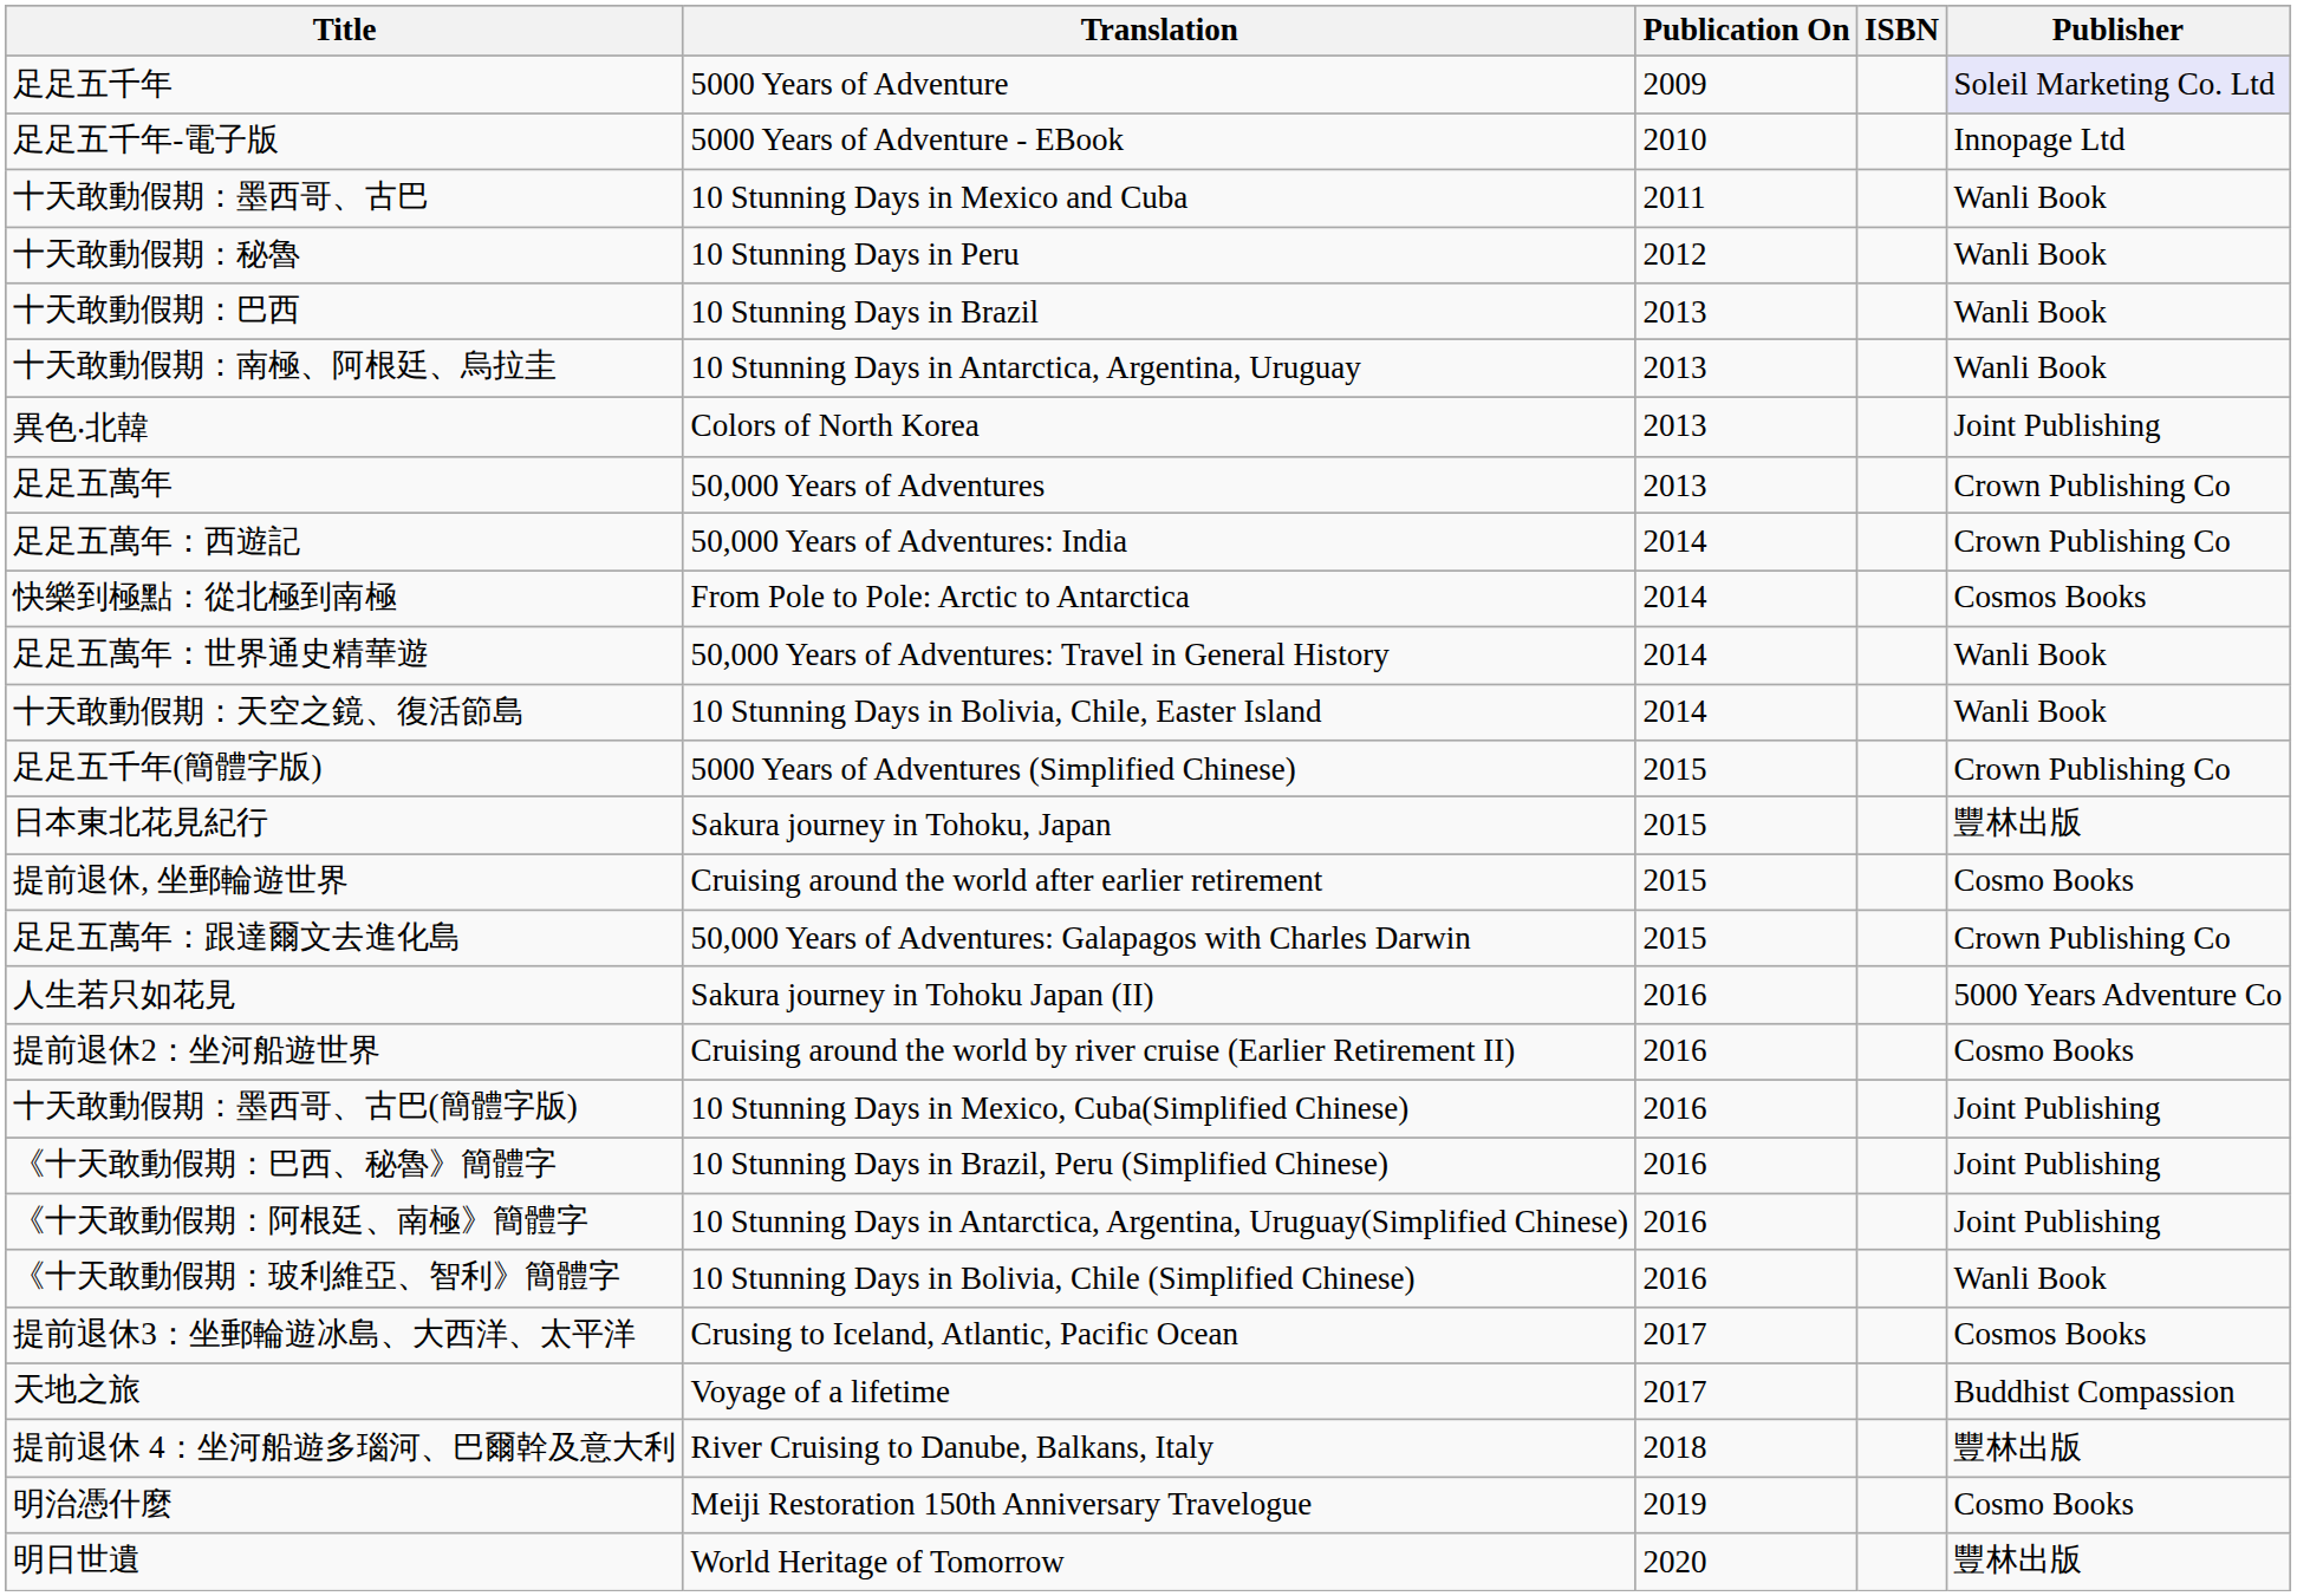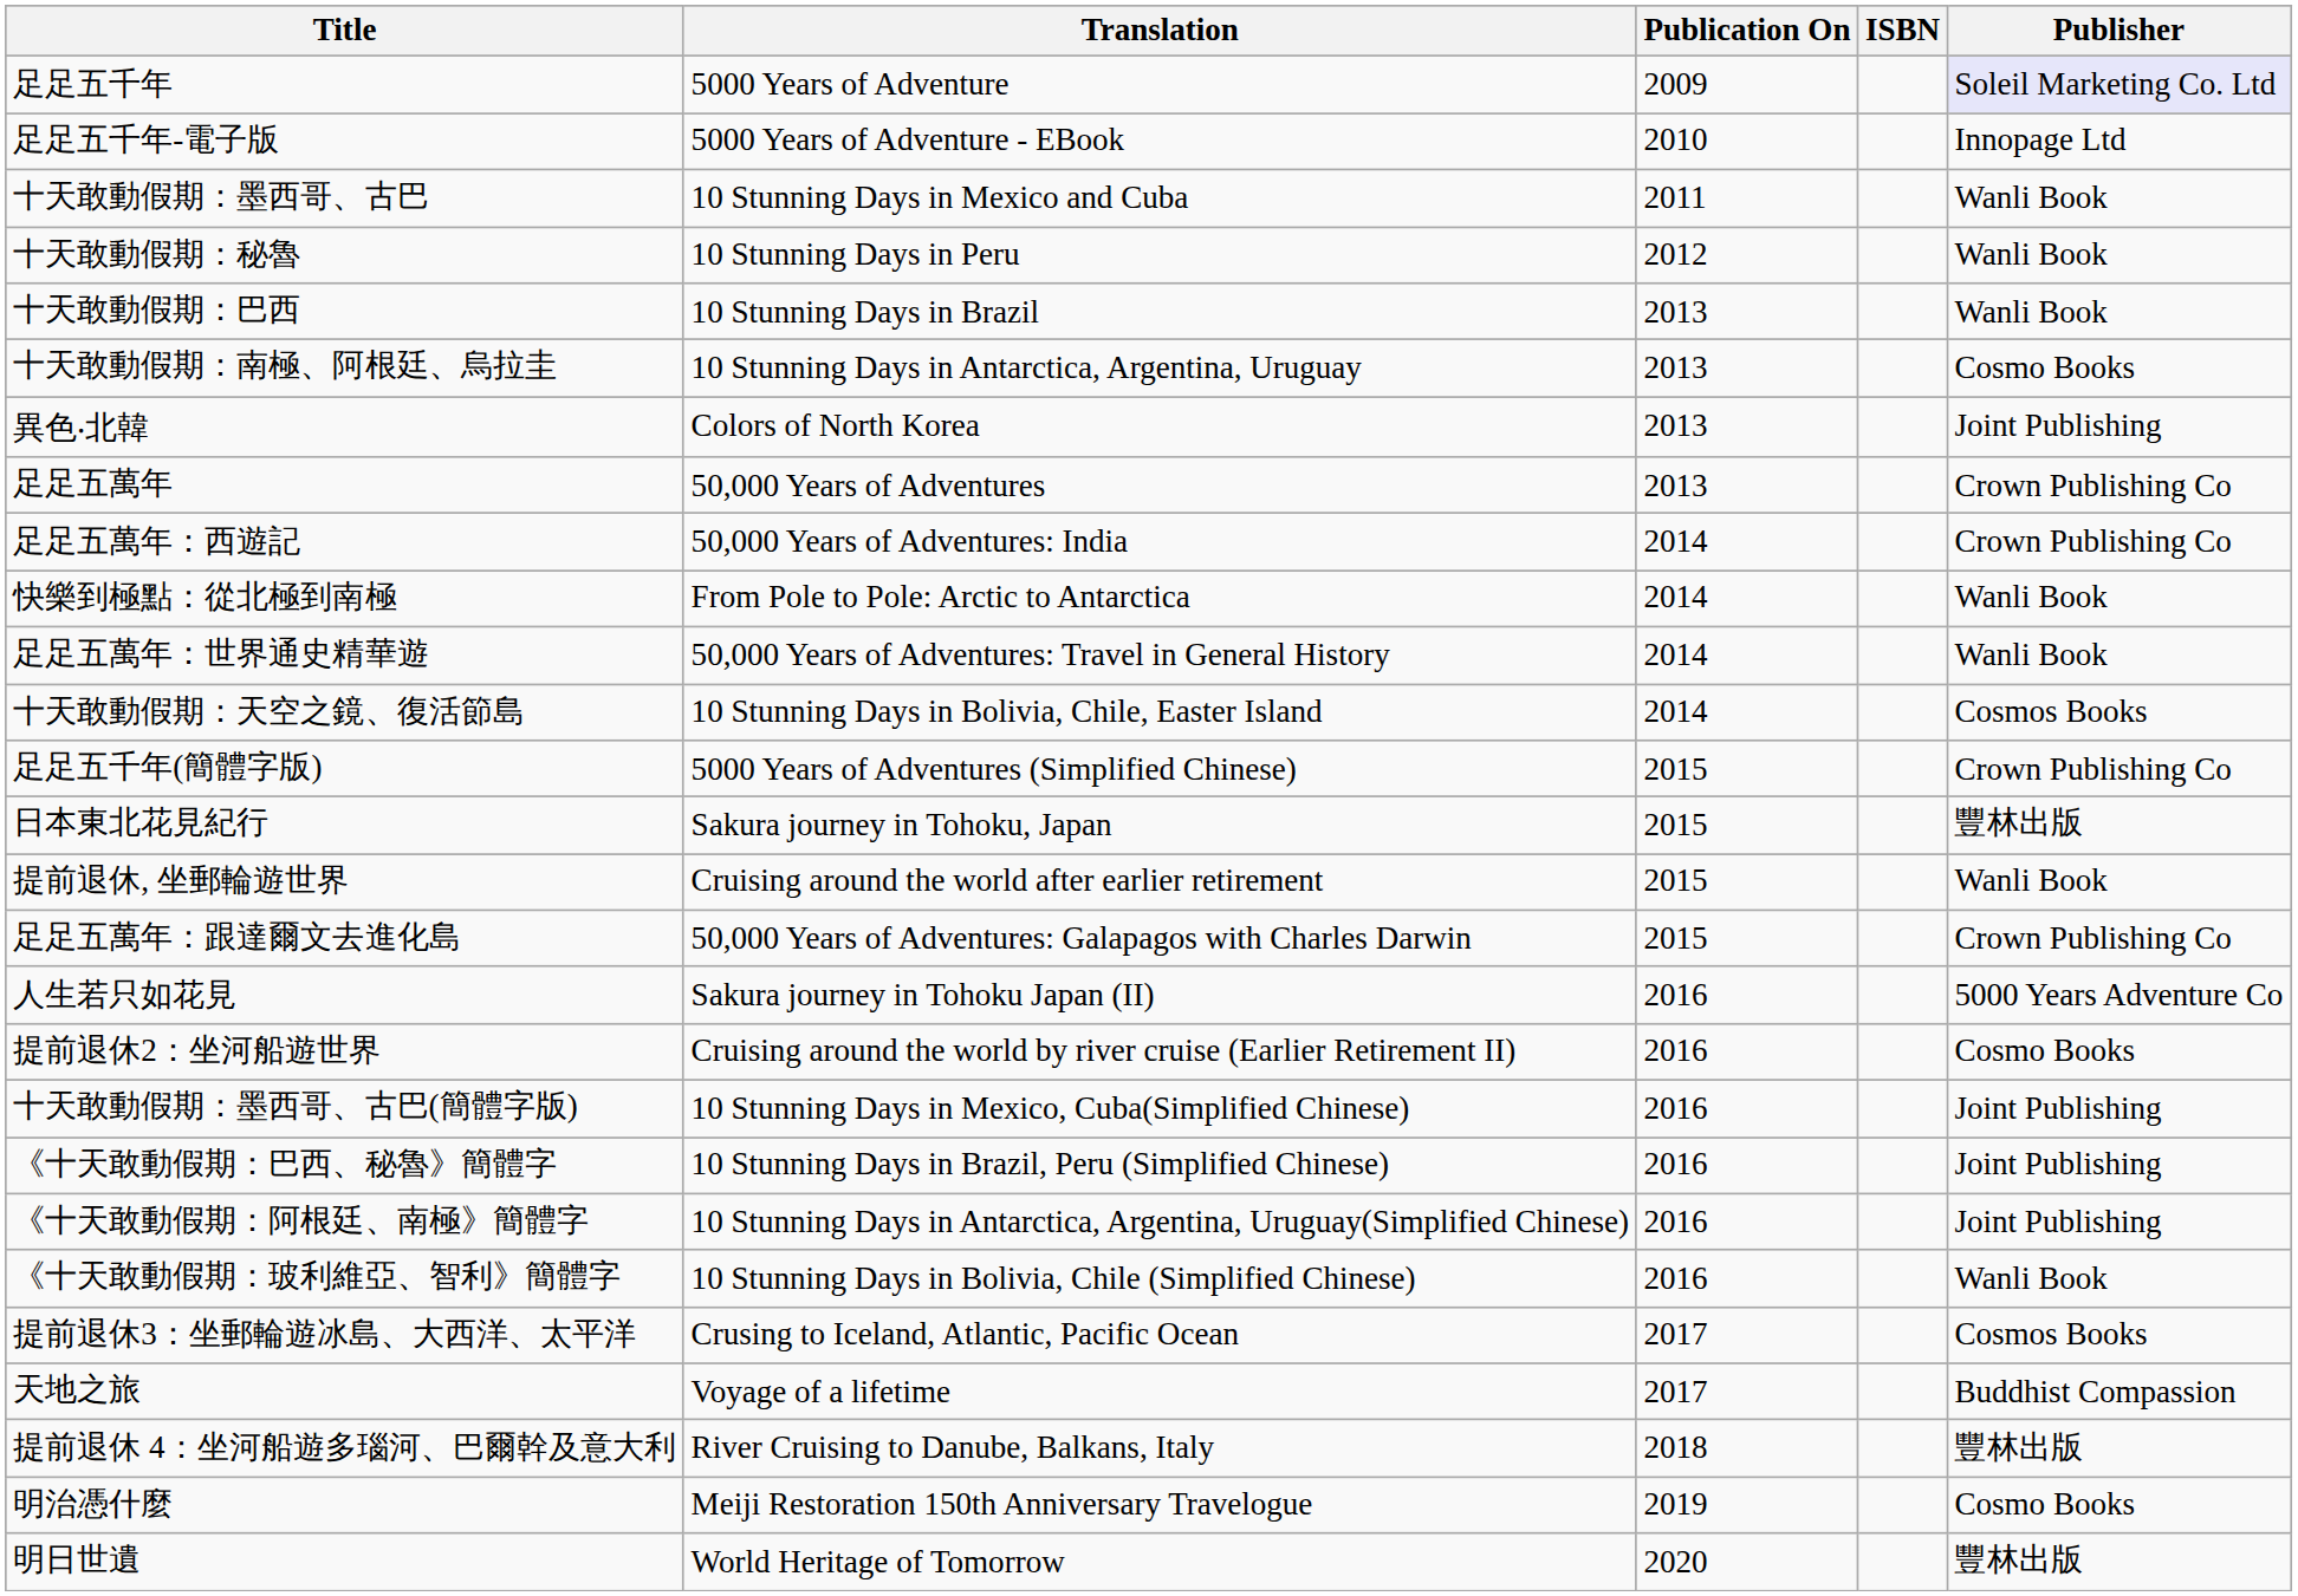 <table class="wikitable sortable mw-collapsible">
 <tr>
 <th>Title</th>
 <th>Translation</th>
 <th>Publication On</th>
 <th>ISBN</th>
 <th>Publisher</th>
 </tr>
 <tr>
 <td>足足五千年</td>
 <td>5000 Years of Adventure</td>
 <td>2009</td>
 <td></td>
 <td style="background: lavender;">Soleil Marketing Co. Ltd</td>
 </tr>
 <tr>
 <td>足足五千年-電子版</td>
 <td>5000 Years of Adventure - EBook</td>
 <td>2010</td>
 <td></td>
 <td>Innopage Ltd</td>
 </tr>
 <tr>
 <td>十天敢動假期：墨西哥、古巴</td>
 <td>10 Stunning Days in Mexico and Cuba</td>
 <td>2011</td>
 <td></td>
 <td>Wanli Book</td>
 </tr>
 <tr>
 <td>十天敢動假期：秘魯</td>
 <td>10 Stunning Days in Peru</td>
 <td>2012</td>
 <td></td>
 <td>Wanli Book</td>
 </tr>
 <tr>
 <td>十天敢動假期：巴西</td>
 <td>10 Stunning Days in Brazil</td>
 <td>2013</td>
 <td></td>
 <td>Wanli Book</td>
 </tr>
 <tr>
 <td>十天敢動假期：南極、阿根廷、烏拉圭</td>
 <td>10 Stunning Days in Antarctica, Argentina, Uruguay</td>
 <td>2013</td>
 <td></td>
-<td>Wanli Book</td>
+<td>Cosmo Books</td>
 </tr>
 <tr>
 <td>異色‧北韓</td>
 <td>Colors of North Korea</td>
 <td>2013</td>
 <td></td>
 <td>Joint Publishing</td>
 </tr>
 <tr>
 <td>足足五萬年</td>
 <td>50,000 Years of Adventures</td>
 <td>2013</td>
 <td></td>
 <td>Crown Publishing Co</td>
 </tr>
 <tr>
 <td>足足五萬年：西遊記</td>
 <td>50,000 Years of Adventures: India</td>
 <td>2014</td>
 <td></td>
 <td>Crown Publishing Co</td>
 </tr>
 <tr>
 <td>快樂到極點：從北極到南極</td>
 <td>From Pole to Pole: Arctic to Antarctica</td>
 <td>2014</td>
 <td></td>
-<td>Cosmos Books</td>
+<td>Wanli Book</td>
 </tr>
 <tr>
 <td>足足五萬年：世界通史精華遊</td>
 <td>50,000 Years of Adventures: Travel in General History</td>
 <td>2014</td>
 <td></td>
 <td>Wanli Book</td>
 </tr>
 <tr>
 <td>十天敢動假期：天空之鏡、復活節島</td>
 <td>10 Stunning Days in Bolivia, Chile, Easter Island</td>
 <td>2014</td>
 <td></td>
-<td>Wanli Book</td>
+<td>Cosmos Books</td>
 </tr>
 <tr>
 <td>足足五千年(簡體字版)</td>
 <td>5000 Years of Adventures (Simplified Chinese)</td>
 <td>2015</td>
 <td></td>
 <td>Crown Publishing Co</td>
 </tr>
 <tr>
 <td>日本東北花見紀行</td>
 <td>Sakura journey in Tohoku, Japan</td>
 <td>2015</td>
 <td></td>
 <td>豐林出版</td>
 </tr>
 <tr>
 <td>提前退休, 坐郵輪遊世界</td>
 <td>Cruising around the world after earlier retirement</td>
 <td>2015</td>
 <td></td>
-<td>Cosmo Books</td>
+<td>Wanli Book</td>
 </tr>
 <tr>
 <td>足足五萬年：跟達爾文去進化島</td>
 <td>50,000 Years of Adventures: Galapagos with Charles Darwin</td>
 <td>2015</td>
 <td></td>
 <td>Crown Publishing Co</td>
 </tr>
 <tr>
 <td>人生若只如花見</td>
 <td>Sakura journey in Tohoku Japan (II)</td>
 <td>2016</td>
 <td></td>
 <td>5000 Years Adventure Co</td>
 </tr>
 <tr>
 <td>提前退休2：坐河船遊世界</td>
 <td>Cruising around the world by river cruise (Earlier Retirement II)</td>
 <td>2016</td>
 <td></td>
 <td>Cosmo Books</td>
 </tr>
 <tr>
 <td>十天敢動假期：墨西哥、古巴(簡體字版)</td>
 <td>10 Stunning Days in Mexico, Cuba(Simplified Chinese)</td>
 <td>2016</td>
 <td></td>
 <td>Joint Publishing</td>
 </tr>
 <tr>
 <td>《十天敢動假期：巴西、秘魯》簡體字</td>
 <td>10 Stunning Days in Brazil, Peru (Simplified Chinese)</td>
 <td>2016</td>
 <td></td>
 <td>Joint Publishing</td>
 </tr>
 <tr>
 <td>《十天敢動假期：阿根廷、南極》簡體字</td>
 <td>10 Stunning Days in Antarctica, Argentina, Uruguay(Simplified Chinese)</td>
 <td>2016</td>
 <td></td>
 <td>Joint Publishing</td>
 </tr>
 <tr>
 <td>《十天敢動假期：玻利維亞、智利》簡體字</td>
 <td>10 Stunning Days in Bolivia, Chile (Simplified Chinese)</td>
 <td>2016</td>
 <td></td>
 <td>Wanli Book</td>
 </tr>
 <tr>
 <td>提前退休3：坐郵輪遊冰島、大西洋、太平洋</td>
 <td>Crusing to Iceland, Atlantic, Pacific Ocean</td>
 <td>2017</td>
 <td></td>
 <td>Cosmos Books</td>
 </tr>
 <tr>
 <td>天地之旅</td>
 <td>Voyage of a lifetime</td>
 <td>2017</td>
 <td></td>
 <td>Buddhist Compassion</td>
 </tr>
 <tr>
 <td>提前退休 4：坐河船遊多瑙河、巴爾幹及意大利</td>
 <td>River Cruising to Danube, Balkans, Italy</td>
 <td>2018</td>
 <td></td>
 <td>豐林出版</td>
 </tr>
 <tr>
 <td>明治憑什麼</td>
 <td>Meiji Restoration 150th Anniversary Travelogue</td>
 <td>2019</td>
 <td></td>
 <td>Cosmo Books</td>
 </tr>
 <tr>
 <td>明日世遺</td>
 <td>World Heritage of Tomorrow</td>
 <td>2020</td>
 <td></td>
 <td>豐林出版</td>
 </tr>
 </table>
